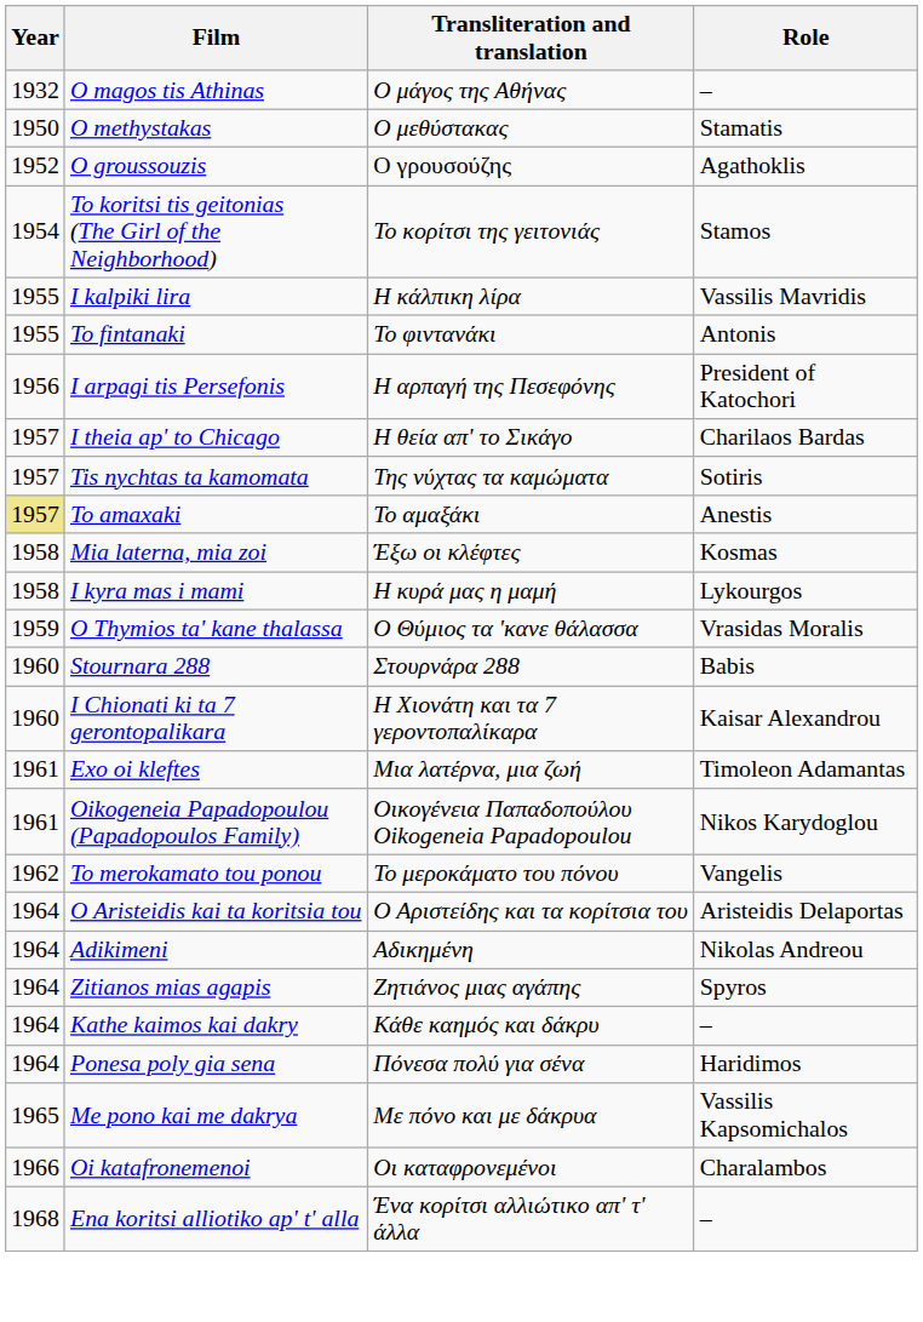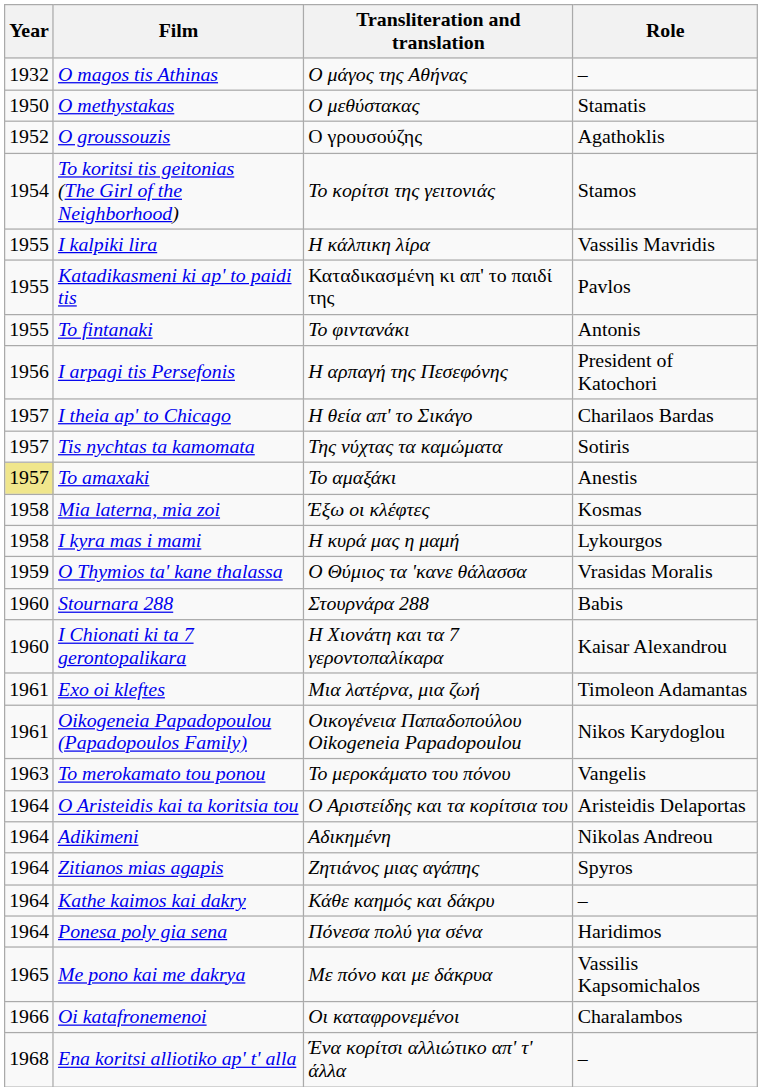 <table class="wikitable">
 <tr>
 <th>Year</th>
 <th>Film</th>
 <th>Transliteration and translation</th>
 <th>Role</th>
 </tr>
 <tr>
 <td>1932</td>
 <td><em><a href='#'>O magos tis Athinas</a></em></td>
 <td><em>Ο μάγος της Αθήνας</em></td>
 <td>–</td>
 </tr>
 <tr>
 <td>1950</td>
 <td><em><a href='#'>O methystakas</a></em></td>
 <td><em>Ο μεθύστακας</em></td>
 <td>Stamatis</td>
 </tr>
 <tr>
 <td>1952</td>
 <td><em><a href='#'>O groussouzis</a></em></td>
 <td>Ο γρουσούζης</td>
 <td>Agathoklis</td>
 </tr>
 <tr>
 <td>1954</td>
 <td><em><a href='#'>To koritsi tis geitonias</a></em><br><em>(<a href='#'>The Girl of the Neighborhood</a>)</em></td>
 <td><em>Το κορίτσι της γειτονιάς</em></td>
 <td>Stamos</td>
 </tr>
 <tr>
 <td>1955</td>
 <td><em><a href='#'>I kalpiki lira</a></em></td>
 <td><em>Η κάλπικη λίρα</em></td>
 <td>Vassilis Mavridis</td>
+</tr>
+<tr>
+<td>1955</td>
+<td><em><a href='#'>Katadikasmeni ki ap' to paidi tis</a></em></td>
+<td>Καταδικασμένη κι απ' το παιδί της</td>
+<td>Pavlos</td>
 </tr>
 <tr Καταδικασμένη κι απ' το παιδί της>
 <td>1955</td>
 <td><em><a href='#'>To fintanaki</a></em></td>
 <td><em>Το φιντανάκι</em></td>
 <td>Antonis</td>
 </tr>
 <tr>
 <td>1956</td>
 <td><em><a href='#'>I arpagi tis Persefonis</a></em></td>
 <td><em>Η αρπαγή της Πεσεφόνης</em></td>
 <td>President of Katochori</td>
 </tr>
 <tr>
 <td>1957</td>
 <td><em><a href='#'>I theia ap' to Chicago</a></em></td>
 <td><em>Η θεία απ' το Σικάγο</em></td>
 <td>Charilaos Bardas</td>
 </tr>
 <tr>
 <td>1957</td>
 <td><em><a href='#'>Tis nychtas ta kamomata</a></em></td>
 <td><em>Της νύχτας τα καμώματα</em></td>
 <td>Sotiris</td>
 </tr>
 <tr>
 <td style="background: khaki;">1957</td>
 <td><em><a href='#'>To amaxaki</a></em></td>
 <td><em>Το αμαξάκι</em></td>
 <td>Anestis</td>
 </tr>
 <tr>
 <td>1958</td>
 <td><em><a href='#'>Mia laterna, mia zoi</a></em></td>
 <td><em>Έξω οι κλέφτες</em></td>
 <td>Kosmas</td>
 </tr>
 <tr>
 <td>1958</td>
 <td><em><a href='#'>I kyra mas i mami</a></em></td>
 <td><em>Η κυρά μας η μαμή</em></td>
 <td>Lykourgos</td>
 </tr>
 <tr>
 <td>1959</td>
 <td><em><a href='#'>O Thymios ta' kane thalassa</a></em></td>
 <td><em>Ο Θύμιος τα 'κανε θάλασσα</em></td>
 <td>Vrasidas Moralis</td>
 </tr>
 <tr>
 <td>1960</td>
 <td><em><a href='#'>Stournara 288</a></em></td>
 <td><em>Στουρνάρα 288</em></td>
 <td>Babis</td>
 </tr>
 <tr>
 <td>1960</td>
 <td><em><a href='#'>I Chionati ki ta 7 gerontopalikara</a></em></td>
 <td><em>Η Χιονάτη και τα 7 γεροντοπαλίκαρα</em></td>
 <td>Kaisar Alexandrou</td>
 </tr>
 <tr>
 <td>1961</td>
 <td><em><a href='#'>Exo oi kleftes</a></em></td>
 <td><em>Μια λατέρνα, μια ζωή</em></td>
 <td>Timoleon Adamantas</td>
 </tr>
 <tr>
 <td>1961</td>
 <td><em><a href='#'>Oikogeneia Papadopoulou</a></em><br><em><a href='#'>(Papadopoulos Family)</a></em></td>
 <td><em>Οικογένεια Παπαδοπούλου</em><br><em>Oikogeneia Papadopoulou</em></td>
 <td>Nikos Karydoglou</td>
 </tr>
 <tr>
-<td>1962</td>
+<td>1963</td>
 <td><em><a href='#'>To merokamato tou ponou</a></em></td>
 <td><em>Το μεροκάματο του πόνου</em></td>
 <td>Vangelis</td>
 </tr>
 <tr>
 <td>1964</td>
 <td><em><a href='#'>O Aristeidis kai ta koritsia tou</a></em></td>
 <td><em>Ο Αριστείδης και τα κορίτσια του</em></td>
 <td>Aristeidis Delaportas</td>
 </tr>
 <tr>
 <td>1964</td>
 <td><em><a href='#'>Adikimeni</a></em></td>
 <td><em>Αδικημένη</em></td>
 <td>Nikolas Andreou</td>
 </tr>
 <tr>
 <td>1964</td>
 <td><em><a href='#'>Zitianos mias agapis</a></em></td>
 <td><em>Ζητιάνος μιας αγάπης</em></td>
 <td>Spyros</td>
 </tr>
 <tr>
 <td>1964</td>
 <td><em><a href='#'>Kathe kaimos kai dakry</a></em></td>
 <td><em>Κάθε καημός και δάκρυ</em></td>
 <td>–</td>
 </tr>
 <tr>
 <td>1964</td>
 <td><em><a href='#'>Ponesa poly gia sena</a></em></td>
 <td><em>Πόνεσα πολύ για σένα</em></td>
 <td>Haridimos</td>
 </tr>
 <tr>
 <td>1965</td>
 <td><em><a href='#'>Me pono kai me dakrya</a></em></td>
 <td><em>Με πόνο και με δάκρυα</em></td>
 <td>Vassilis Kapsomichalos</td>
 </tr>
 <tr>
 <td>1966</td>
 <td><em><a href='#'>Oi katafronemenoi</a></em></td>
 <td><em>Οι καταφρονεμένοι</em></td>
 <td>Charalambos</td>
 </tr>
 <tr>
 <td>1968</td>
 <td><em><a href='#'>Ena koritsi alliotiko ap' t' alla</a></em></td>
 <td><em>Ένα κορίτσι αλλιώτικο απ' τ' άλλα</em></td>
 <td>–</td>
 </tr>
 </table>
